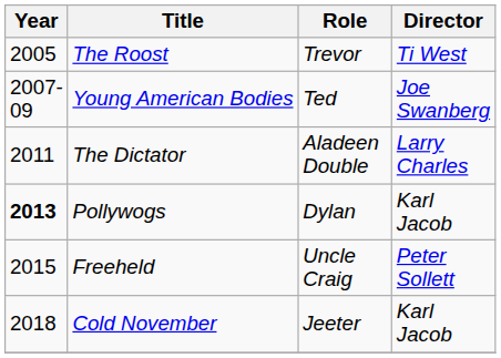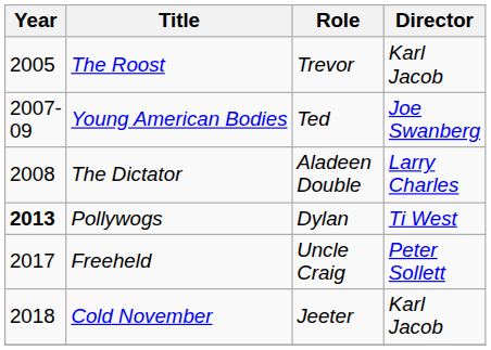 <table class="wikitable sortable">
 <tr>
 <th width="33">Year</th>
 <th>Title</th>
 <th width=65>Role</th>
 <th width=65>Director</th>
 </tr>
 <tr>
 <td>2005</td>
 <td><em><a href='#'>The Roost</a></em></td>
 <td><em>Trevor</em></td>
-<td><em><a href='#'>Ti West</a></em></td>
+<td><em>Karl Jacob</em></td>
 </tr>
 <tr>
 <td>2007-09</td>
 <td><em><a href='#'>Young American Bodies</a></em></td>
 <td><em>Ted</em></td>
 <td><em><a href='#'>Joe Swanberg</a></em></td>
 </tr>
 <tr>
-<td>2011</td>
+<td>2008</td>
 <td><em>The Dictator</em></td>
 <td><em>Aladeen Double</em></td>
 <td><em><a href='#'>Larry Charles</a></em></td>
 </tr>
 <tr>
 <td><strong>2013</strong></td>
 <td><em>Pollywogs</em></td>
 <td><em>Dylan</em></td>
-<td><em>Karl Jacob</em></td>
+<td><em><a href='#'>Ti West</a></em></td>
 </tr>
 <tr>
-<td>2015</td>
+<td>2017</td>
 <td><em>Freeheld</em></td>
 <td><em>Uncle Craig</em></td>
 <td><em><a href='#'>Peter Sollett</a></em></td>
 </tr>
 <tr>
 <td>2018</td>
 <td><em><a href='#'>Cold November</a></em></td>
 <td><em>Jeeter</em></td>
 <td><em>Karl Jacob</em></td>
 </tr>
 <tr>
 </tr>
 </table>
